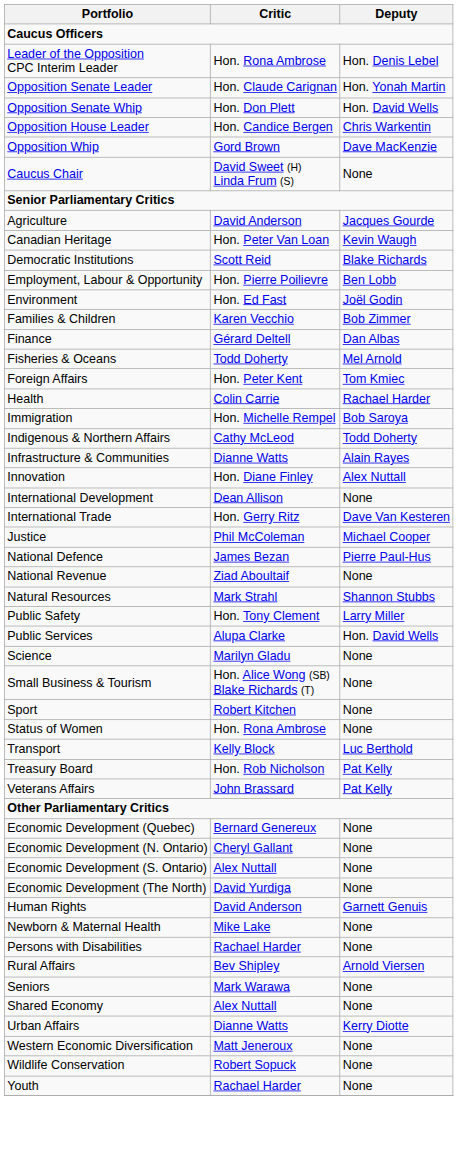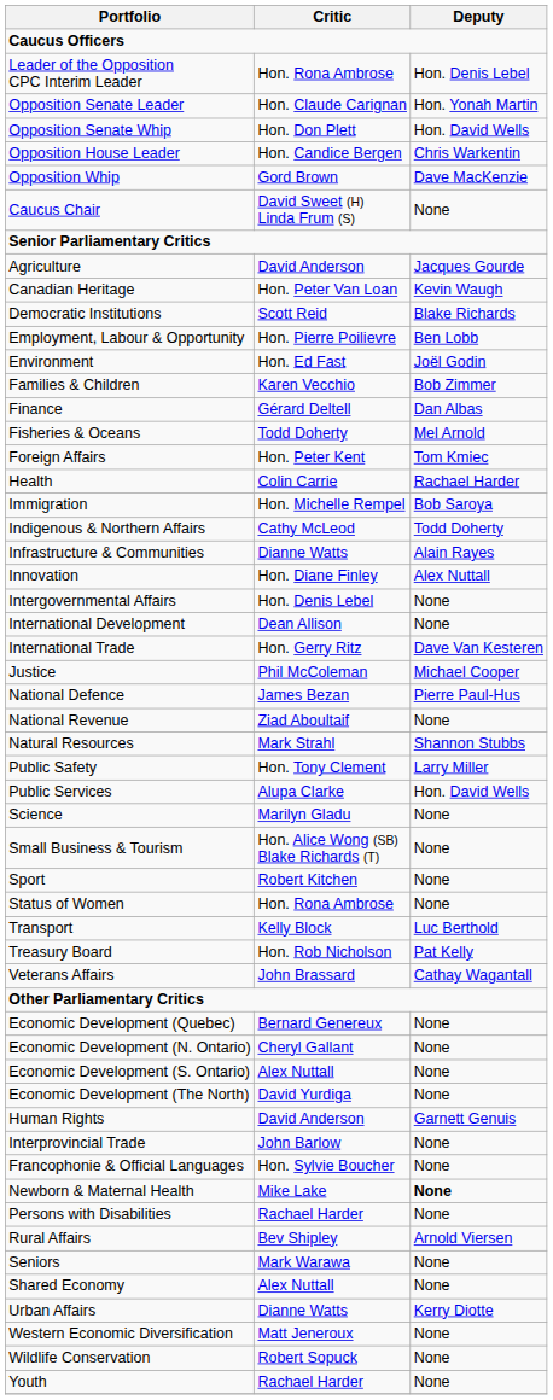 <table class="wikitable collapsible collapsed">
 <tr>
 <th>Portfolio</th>
 <th>Critic</th>
 <th>Deputy</th>
 </tr>
 <tr>
 <td colspan="3"><strong>Caucus Officers</strong></td>
 </tr>
 <tr>
 <td><a href='#'>Leader of the Opposition</a><br>CPC Interim Leader</td>
 <td>Hon. <a href='#'>Rona Ambrose</a></td>
 <td>Hon. <a href='#'>Denis Lebel</a></td>
 </tr>
 <tr>
 <td><a href='#'>Opposition Senate Leader</a></td>
 <td>Hon. <a href='#'>Claude Carignan</a></td>
 <td>Hon. <a href='#'>Yonah Martin</a></td>
 </tr>
 <tr>
 <td><a href='#'>Opposition Senate Whip</a></td>
 <td>Hon. <a href='#'>Don Plett</a></td>
 <td>Hon. <a href='#'>David Wells</a></td>
 </tr>
 <tr>
 <td><a href='#'>Opposition House Leader</a></td>
 <td>Hon. <a href='#'>Candice Bergen</a></td>
 <td><a href='#'>Chris Warkentin</a></td>
 </tr>
 <tr>
 <td><a href='#'>Opposition Whip</a></td>
 <td><a href='#'>Gord Brown</a></td>
 <td><a href='#'>Dave MacKenzie</a></td>
 </tr>
 <tr>
 <td><a href='#'>Caucus Chair</a></td>
 <td><a href='#'>David Sweet</a> <small>(H)</small><br><a href='#'>Linda Frum</a> <small>(S)</small></td>
 <td>None</td>
 </tr>
 <tr>
 <td colspan="3"><strong>Senior Parliamentary Critics</strong></td>
 </tr>
 <tr>
 <td>Agriculture</td>
 <td><a href='#'>David Anderson</a></td>
 <td><a href='#'>Jacques Gourde</a></td>
 </tr>
 <tr>
 <td>Canadian Heritage</td>
 <td>Hon. <a href='#'>Peter Van Loan</a></td>
 <td><a href='#'>Kevin Waugh</a></td>
 </tr>
 <tr>
 <td>Democratic Institutions</td>
 <td><a href='#'>Scott Reid</a></td>
 <td><a href='#'>Blake Richards</a></td>
 </tr>
 <tr>
 <td>Employment, Labour & Opportunity</td>
 <td>Hon. <a href='#'>Pierre Poilievre</a></td>
 <td><a href='#'>Ben Lobb</a></td>
 </tr>
 <tr>
 <td>Environment</td>
 <td>Hon. <a href='#'>Ed Fast</a></td>
 <td><a href='#'>Joël Godin</a></td>
 </tr>
 <tr>
 <td>Families & Children</td>
 <td><a href='#'>Karen Vecchio</a></td>
 <td><a href='#'>Bob Zimmer</a></td>
 </tr>
 <tr>
 <td>Finance</td>
 <td><a href='#'>Gérard Deltell</a></td>
 <td><a href='#'>Dan Albas</a></td>
 </tr>
 <tr>
 <td>Fisheries & Oceans</td>
 <td><a href='#'>Todd Doherty</a></td>
 <td><a href='#'>Mel Arnold</a></td>
 </tr>
 <tr>
 <td>Foreign Affairs</td>
 <td>Hon. <a href='#'>Peter Kent</a></td>
 <td><a href='#'>Tom Kmiec</a></td>
 </tr>
 <tr>
 <td>Health</td>
 <td><a href='#'>Colin Carrie</a></td>
 <td><a href='#'>Rachael Harder</a></td>
 </tr>
 <tr>
 <td>Immigration</td>
 <td>Hon. <a href='#'>Michelle Rempel</a></td>
 <td><a href='#'>Bob Saroya</a></td>
 </tr>
 <tr>
 <td>Indigenous & Northern Affairs</td>
 <td><a href='#'>Cathy McLeod</a></td>
 <td><a href='#'>Todd Doherty</a></td>
 </tr>
 <tr>
 <td>Infrastructure & Communities</td>
 <td><a href='#'>Dianne Watts</a></td>
 <td><a href='#'>Alain Rayes</a></td>
 </tr>
 <tr>
 <td>Innovation</td>
 <td>Hon. <a href='#'>Diane Finley</a></td>
 <td><a href='#'>Alex Nuttall</a></td>
 </tr>
 <tr>
+<td>Intergovernmental Affairs</td>
+<td>Hon. <a href='#'>Denis Lebel</a></td>
+<td>None</td>
+</tr>
+<tr>
 <td>International Development</td>
 <td><a href='#'>Dean Allison</a></td>
 <td>None</td>
 </tr>
 <tr>
 <td>International Trade</td>
 <td>Hon. <a href='#'>Gerry Ritz</a></td>
 <td><a href='#'>Dave Van Kesteren</a></td>
 </tr>
 <tr>
 <td>Justice</td>
 <td><a href='#'>Phil McColeman</a></td>
 <td><a href='#'>Michael Cooper</a></td>
 </tr>
 <tr>
 <td>National Defence</td>
 <td><a href='#'>James Bezan</a></td>
 <td><a href='#'>Pierre Paul-Hus</a></td>
 </tr>
 <tr>
 <td>National Revenue</td>
 <td><a href='#'>Ziad Aboultaif</a></td>
 <td>None</td>
 </tr>
 <tr>
 <td>Natural Resources</td>
 <td><a href='#'>Mark Strahl</a></td>
 <td><a href='#'>Shannon Stubbs</a></td>
 </tr>
 <tr>
 <td>Public Safety</td>
 <td>Hon. <a href='#'>Tony Clement</a></td>
 <td><a href='#'>Larry Miller</a></td>
 </tr>
 <tr>
 <td>Public Services</td>
 <td><a href='#'>Alupa Clarke</a></td>
 <td>Hon. <a href='#'>David Wells</a></td>
 </tr>
 <tr>
 <td>Science</td>
 <td><a href='#'>Marilyn Gladu</a></td>
 <td>None</td>
 </tr>
 <tr>
 <td>Small Business & Tourism</td>
 <td>Hon. <a href='#'>Alice Wong</a> <small>(SB)</small> <br> <a href='#'>Blake Richards</a> <small>(T)</small></td>
 <td>None</td>
 </tr>
 <tr>
 <td>Sport</td>
 <td><a href='#'>Robert Kitchen</a></td>
 <td>None</td>
 </tr>
 <tr>
 <td>Status of Women</td>
 <td>Hon. <a href='#'>Rona Ambrose</a></td>
 <td>None</td>
 </tr>
 <tr>
 <td>Transport</td>
 <td><a href='#'>Kelly Block</a></td>
 <td><a href='#'>Luc Berthold</a></td>
 </tr>
 <tr>
 <td>Treasury Board</td>
 <td>Hon. <a href='#'>Rob Nicholson</a></td>
 <td><a href='#'>Pat Kelly</a></td>
 </tr>
 <tr>
 <td>Veterans Affairs</td>
 <td><a href='#'>John Brassard</a></td>
-<td><a href='#'>Pat Kelly</a></td>
+<td><a href='#'>Cathay Wagantall</a></td>
 </tr>
 <tr>
 <td colspan="3"><strong>Other Parliamentary Critics</strong></td>
 </tr>
 <tr>
 <td>Economic Development (Quebec)</td>
 <td><a href='#'>Bernard Genereux</a></td>
 <td>None</td>
 </tr>
 <tr>
 <td>Economic Development (N. Ontario)</td>
 <td><a href='#'>Cheryl Gallant</a></td>
 <td>None</td>
 </tr>
 <tr>
 <td>Economic Development (S. Ontario)</td>
 <td><a href='#'>Alex Nuttall</a></td>
 <td>None</td>
 </tr>
 <tr>
 <td>Economic Development (The North)</td>
 <td><a href='#'>David Yurdiga</a></td>
 <td>None</td>
 </tr>
 <tr>
 <td>Human Rights</td>
 <td><a href='#'>David Anderson</a></td>
 <td><a href='#'>Garnett Genuis</a></td>
 </tr>
 <tr>
+<td>Interprovincial Trade</td>
+<td><a href='#'>John Barlow</a></td>
+<td>None</td>
+</tr>
+<tr>
+<td>Francophonie & Official Languages</td>
+<td>Hon. <a href='#'>Sylvie Boucher</a></td>
+<td>None</td>
+</tr>
+<tr>
 <td>Newborn & Maternal Health</td>
 <td><a href='#'>Mike Lake</a></td>
-<td>None</td>
+<td><strong>None</strong></td>
 </tr>
 <tr>
 <td>Persons with Disabilities</td>
 <td><a href='#'>Rachael Harder</a></td>
 <td>None</td>
 </tr>
 <tr>
 <td>Rural Affairs</td>
 <td><a href='#'>Bev Shipley</a></td>
 <td><a href='#'>Arnold Viersen</a></td>
 </tr>
 <tr>
 <td>Seniors</td>
 <td><a href='#'>Mark Warawa</a></td>
 <td>None</td>
 </tr>
 <tr>
 <td>Shared Economy</td>
 <td><a href='#'>Alex Nuttall</a></td>
 <td>None</td>
 </tr>
 <tr>
 <td>Urban Affairs</td>
 <td><a href='#'>Dianne Watts</a></td>
 <td><a href='#'>Kerry Diotte</a></td>
 </tr>
 <tr>
 <td>Western Economic Diversification</td>
 <td><a href='#'>Matt Jeneroux</a></td>
 <td>None</td>
 </tr>
 <tr>
 <td>Wildlife Conservation</td>
 <td><a href='#'>Robert Sopuck</a></td>
 <td>None</td>
 </tr>
 <tr>
 <td>Youth</td>
 <td><a href='#'>Rachael Harder</a></td>
 <td>None</td>
 </tr>
 <tr>
 </tr>
 </table>
